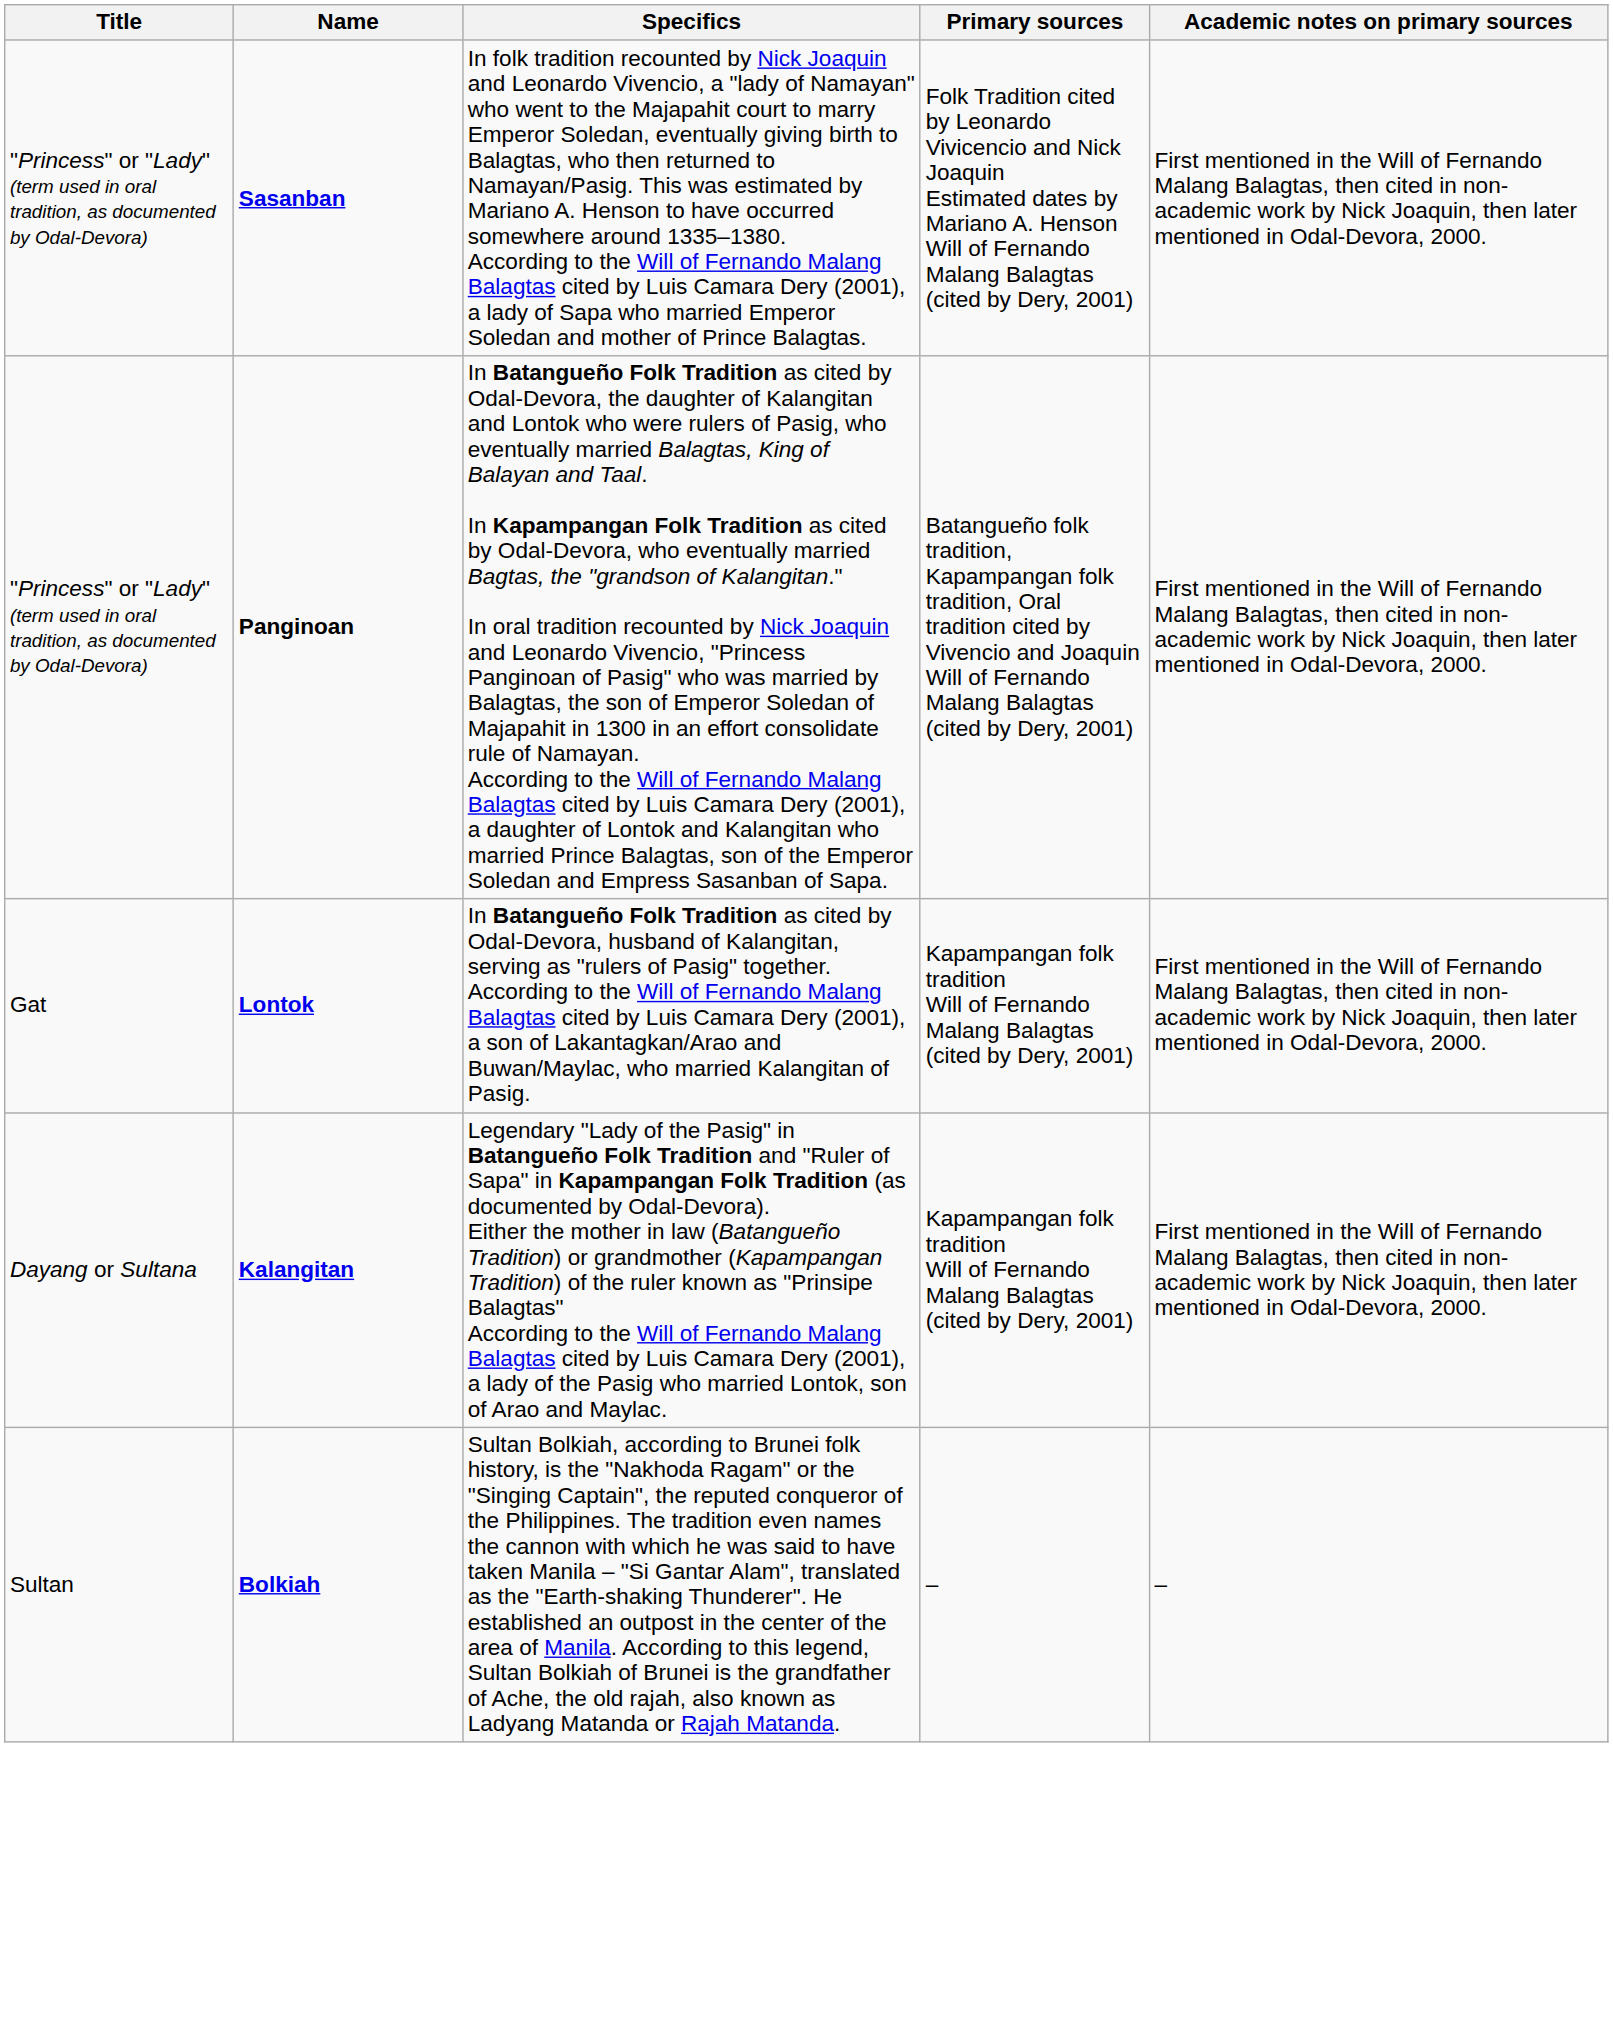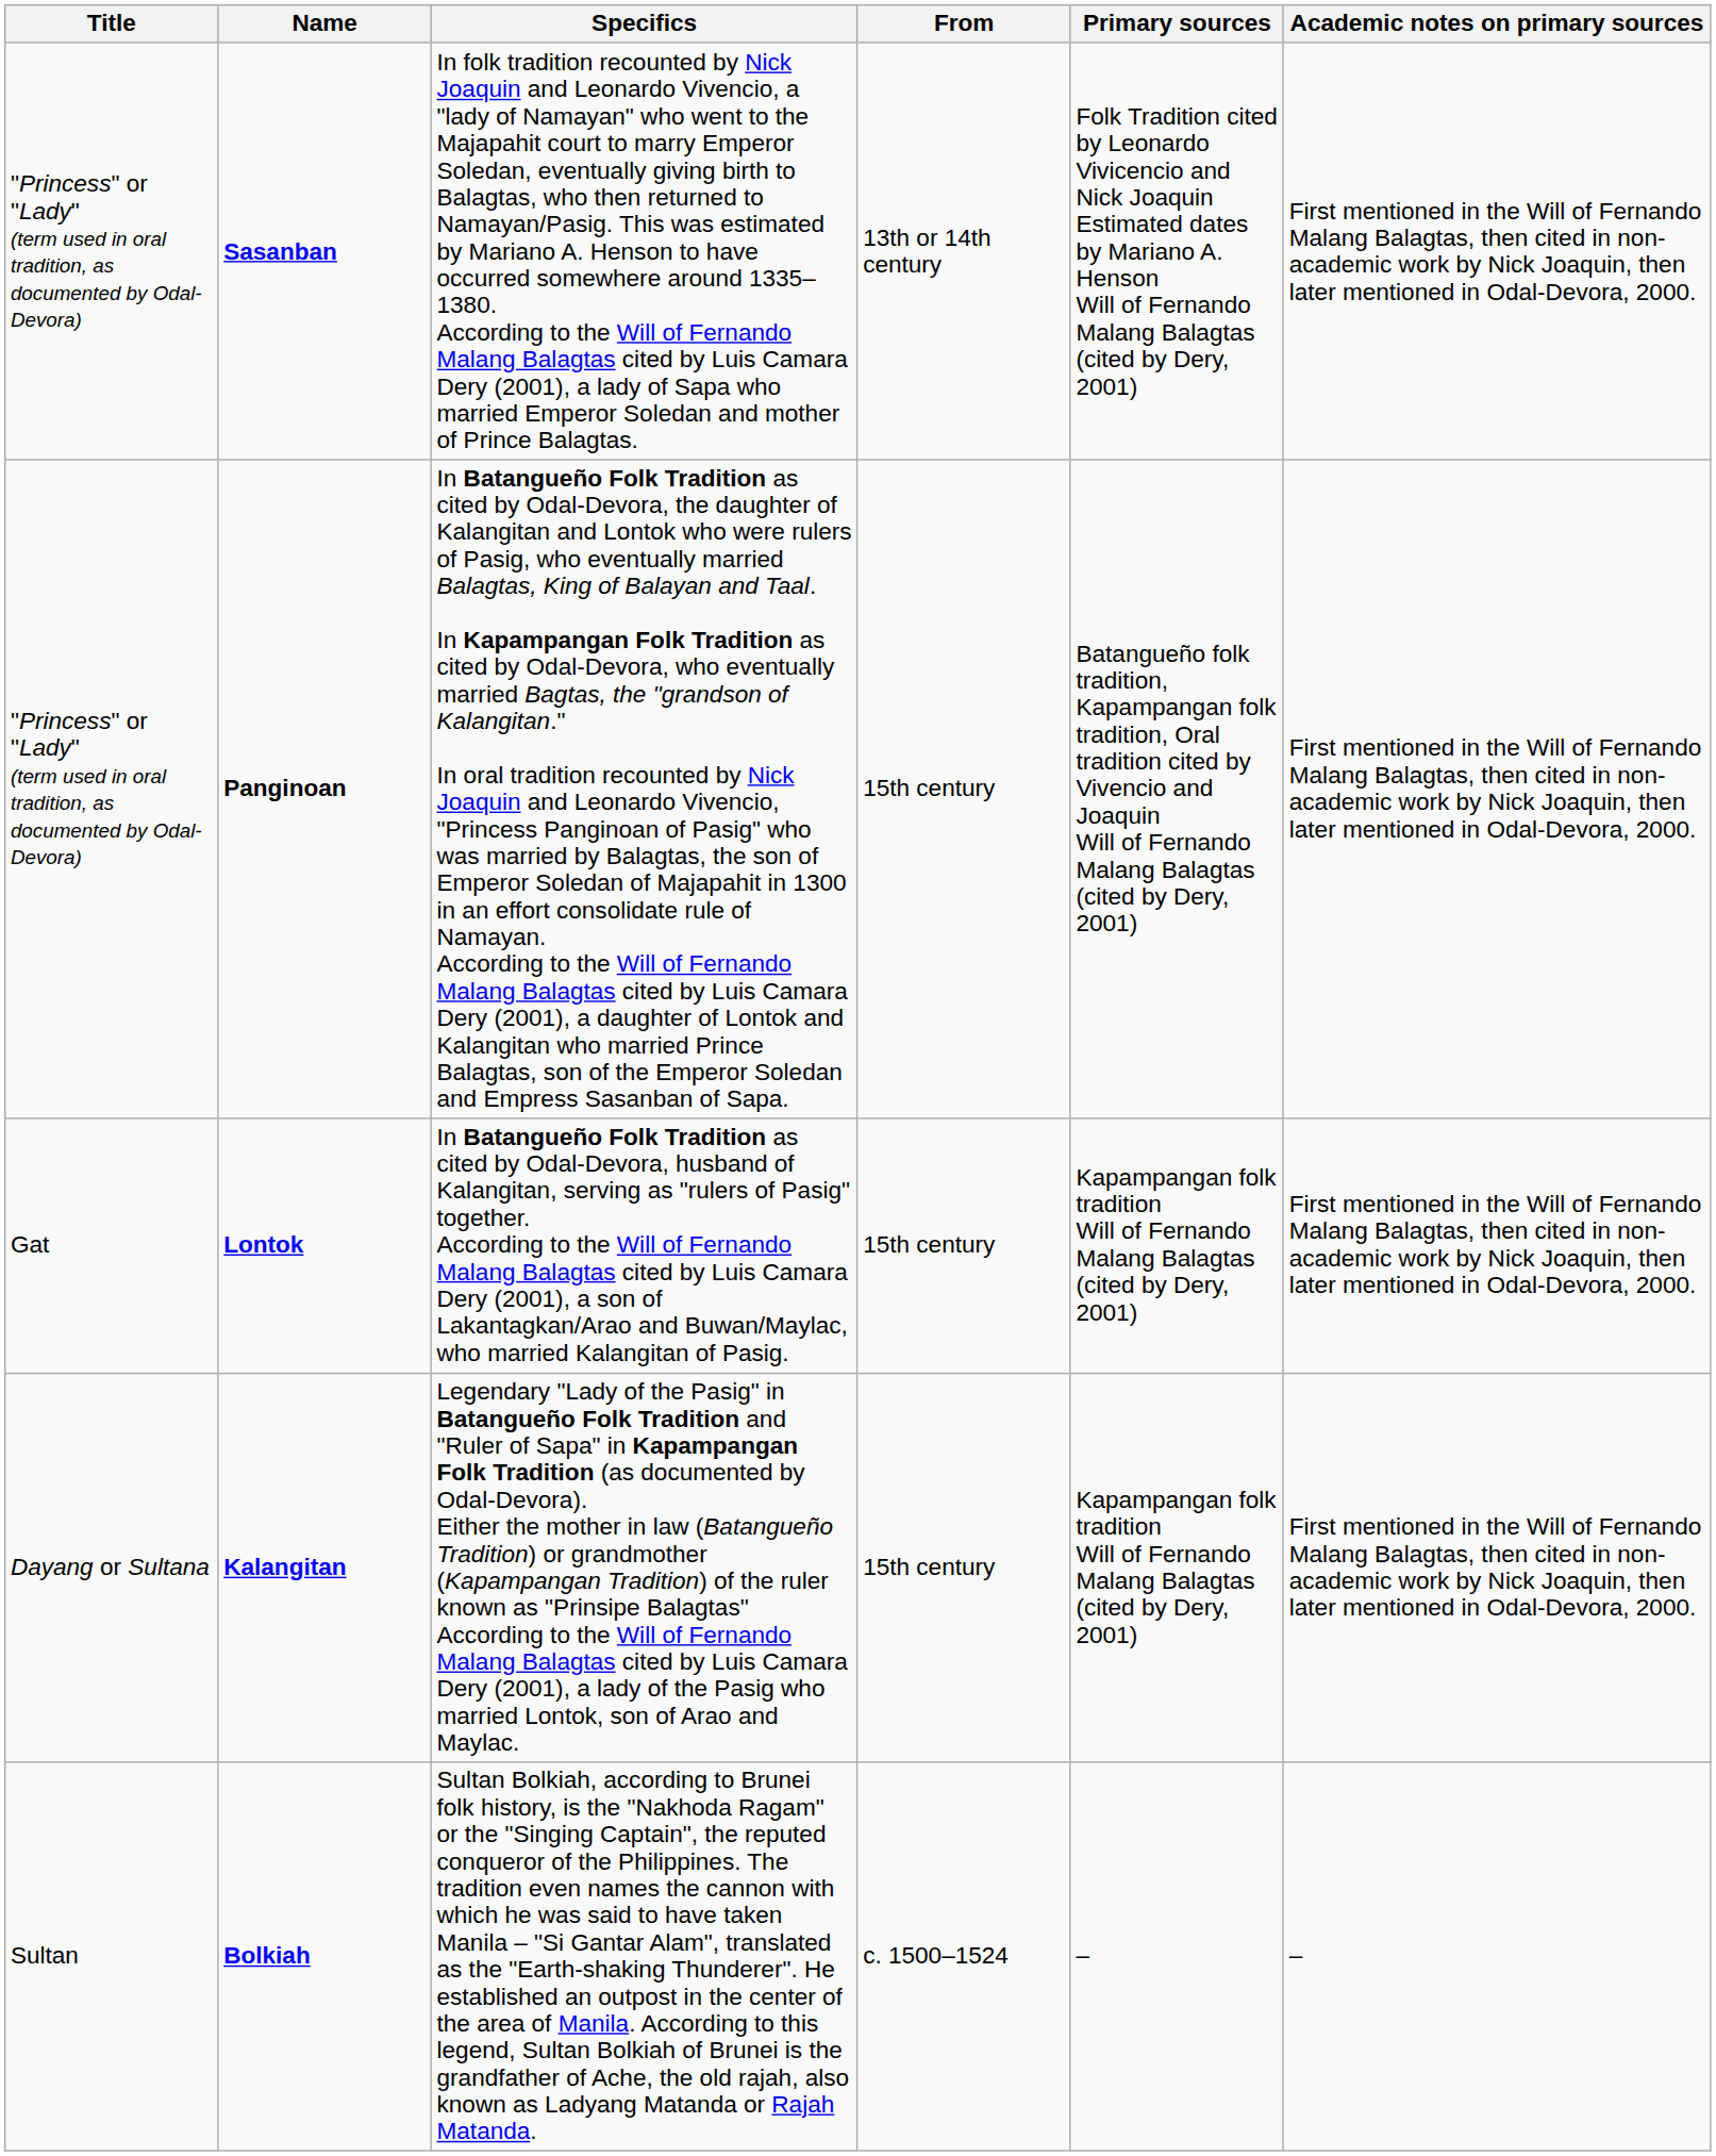 <table width=90% class="wikitable">
 <tr>
 <th width=10%,>Title</th>
 <th width=10%,>Name</th>
 <th width=20%>Specifics</th>
+<th width=10%>From</th>
 <th width=10%>Primary sources</th>
 <th width=20%>Academic notes on primary sources</th>
 </tr>
 <tr>
 <td>"<em>Princess</em>" or "<em>Lady</em>"<em><br><small>(term used in oral tradition, as documented by Odal-Devora)</small></em></td>
 <td><strong><a href='#'>Sasanban</a></strong></td>
 <td>In folk tradition recounted by  <a href='#'>Nick Joaquin</a> and Leonardo Vivencio, a "lady of Namayan" who went to the Majapahit court to marry Emperor Soledan, eventually giving birth to Balagtas, who then returned to Namayan/Pasig. This was estimated by Mariano A. Henson to have occurred somewhere around 1335–1380.<br>According to the <a href='#'>Will of Fernando Malang Balagtas</a> cited by Luis Camara Dery (2001), a lady of Sapa who married Emperor Soledan and mother of Prince Balagtas.<strong></strong></td>
+<td>13th or 14th century</td>
 <td>Folk Tradition cited by Leonardo Vivicencio and Nick Joaquin<br>Estimated dates by Mariano A. Henson<br>Will of Fernando Malang Balagtas (cited by Dery, 2001<strong></strong>)</td>
 <td>First mentioned in the Will of Fernando Malang Balagtas, then cited in non-academic work by Nick Joaquin, then later mentioned in Odal-Devora, 2000.<strong></strong></td>
 </tr>
 <tr>
 <td>"<em>Princess</em>" or "<em>Lady</em>"<em><br><small>(term used in oral tradition, as documented by Odal-Devora)</small></em></td>
 <td><strong>Panginoan</strong></td>
 <td>In <strong>Batangueño Folk Tradition</strong> as cited by Odal-Devora, the daughter of Kalangitan and Lontok who were rulers of Pasig, who eventually married <em>Balagtas, King of Balayan and Taal</em>.<br> <br>In <strong>Kapampangan Folk Tradition</strong> as cited by Odal-Devora, who eventually married <em>Bagtas, the "grandson of Kalangitan</em>."<br> <br>In oral tradition recounted by <a href='#'>Nick Joaquin</a> and Leonardo Vivencio, "Princess Panginoan of Pasig" who was married by Balagtas, the son of Emperor Soledan of Majapahit in 1300 in an effort consolidate rule of Namayan.<br>According to the <a href='#'>Will of Fernando Malang Balagtas</a> cited by Luis Camara Dery (2001), a daughter of Lontok and Kalangitan who married Prince Balagtas, son of the Emperor Soledan and Empress Sasanban of Sapa.<strong></strong></td>
+<td>15th century<strong></strong></td>
 <td>Batangueño folk tradition, Kapampangan folk tradition, Oral tradition cited by Vivencio and Joaquin<br>Will of Fernando Malang Balagtas (cited by Dery, 2001<strong></strong>)</td>
 <td>First mentioned in the Will of Fernando Malang Balagtas, then cited in non-academic work by Nick Joaquin, then later mentioned in Odal-Devora, 2000.<strong></strong></td>
 </tr>
 <tr>
 <td>Gat</td>
 <td><strong><a href='#'>Lontok</a></strong></td>
 <td>In <strong>Batangueño Folk Tradition</strong> as cited by Odal-Devora, husband of Kalangitan, serving as "rulers of Pasig" together.<br>According to the <a href='#'>Will of Fernando Malang Balagtas</a> cited by Luis Camara Dery (2001), a son of Lakantagkan/Arao and Buwan/Maylac, who married Kalangitan of Pasig.<strong></strong></td>
+<td>15th century<strong></strong></td>
 <td>Kapampangan folk tradition<br>Will of Fernando Malang Balagtas (cited by Dery, 2001<strong></strong>)</td>
 <td>First mentioned in the Will of Fernando Malang Balagtas, then cited in non-academic work by Nick Joaquin, then later mentioned in Odal-Devora, 2000.<strong></strong></td>
 </tr>
 <tr>
 <td><em>Dayang</em> or <em>Sultana</em></td>
 <td><strong><a href='#'>Kalangitan</a></strong></td>
 <td>Legendary "Lady of the Pasig" in <strong>Batangueño Folk Tradition</strong> and "Ruler of Sapa" in <strong>Kapampangan Folk Tradition</strong> (as documented by Odal-Devora).<br>Either the mother in law (<em>Batangueño Tradition</em>) or grandmother (<em>Kapampangan Tradition</em>) of the ruler known as "Prinsipe Balagtas"<br>According to the <a href='#'>Will of Fernando Malang Balagtas</a> cited by Luis Camara Dery (2001), a lady of the Pasig who married Lontok, son of Arao and Maylac.<strong></strong></td>
+<td>15th century<strong></strong></td>
 <td>Kapampangan folk tradition<br>Will of Fernando Malang Balagtas (cited by Dery, 2001<strong></strong>)</td>
 <td>First mentioned in the Will of Fernando Malang Balagtas, then cited in non-academic work by Nick Joaquin, then later mentioned in Odal-Devora, 2000.<strong></strong></td>
 </tr>
 <tr>
 <td>Sultan</td>
 <td><strong><a href='#'>Bolkiah</a></strong></td>
 <td>Sultan Bolkiah, according to Brunei folk history, is the "Nakhoda Ragam" or the "Singing Captain", the reputed conqueror of the Philippines. The tradition even names the cannon with which he was said to have taken Manila – "Si Gantar Alam", translated as the "Earth-shaking Thunderer". He established an outpost in the center of the area of <a href='#'>Manila</a>. According to this legend, Sultan Bolkiah of Brunei is the grandfather of Ache, the old rajah, also known as Ladyang Matanda or <a href='#'>Rajah Matanda</a>.</td>
+<td>c. 1500–1524</td>
 <td> –</td>
 <td> –</td>
 </tr>
 </table>
